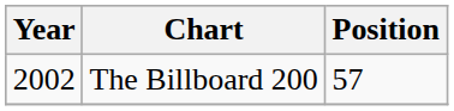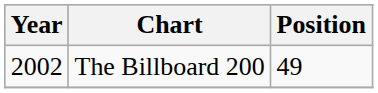 <table class="wikitable">
 <tr>
 <th align="left">Year</th>
 <th align="left">Chart</th>
 <th align="left">Position</th>
 </tr>
 <tr>
 <td align="left">2002</td>
 <td align="left">The Billboard 200</td>
-<td align="left">57</td>
+<td align="left">49</td>
 </tr>
 <tr>
 </tr>
 </table>
